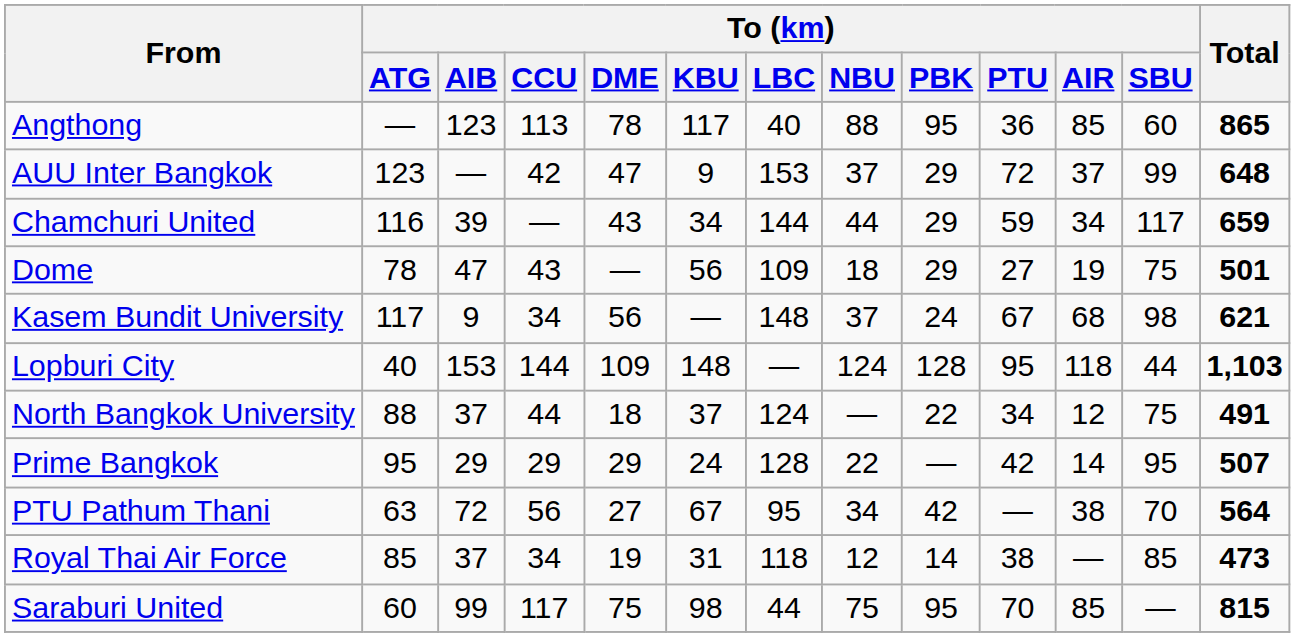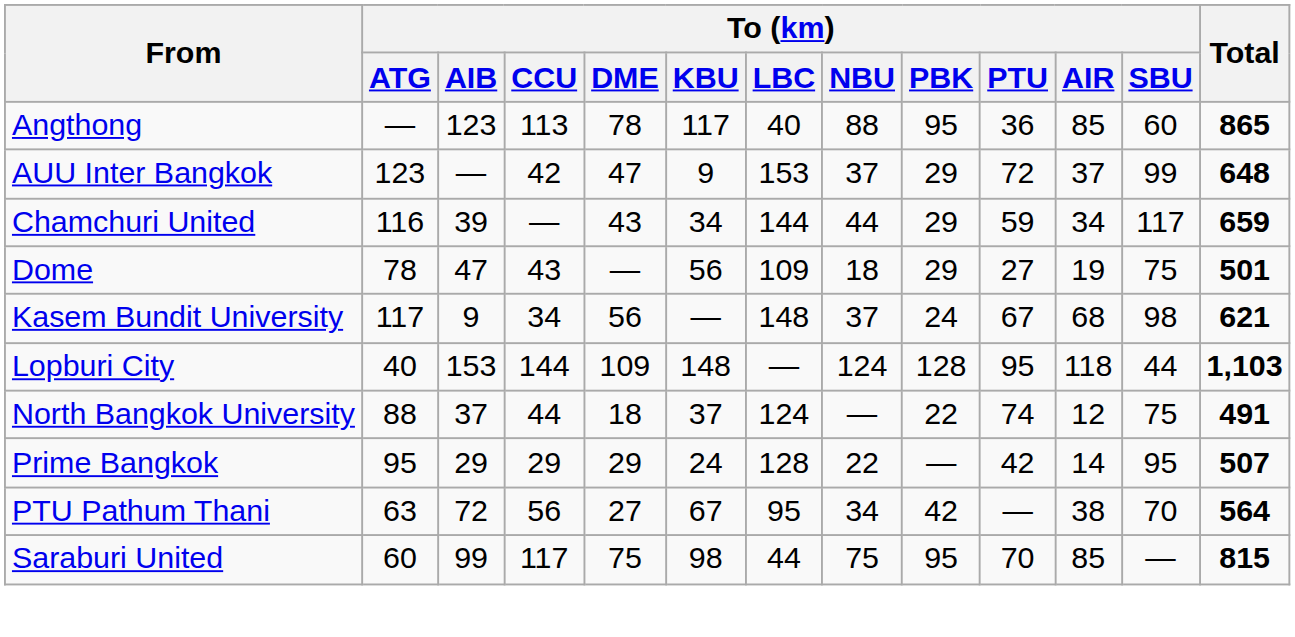 <table class="wikitable sortable">
 <tr>
 <th rowspan=2>From</th>
 <th colspan=11>To (<a href='#'>km</a>)</th>
 <th rowspan=2>Total</th>
 </tr>
 <tr>
 <th><a href='#'>ATG</a></th>
 <th><a href='#'>AIB</a></th>
 <th><a href='#'>CCU</a></th>
 <th><a href='#'>DME</a></th>
 <th><a href='#'>KBU</a></th>
 <th><a href='#'>LBC</a></th>
 <th><a href='#'>NBU</a></th>
 <th><a href='#'>PBK</a></th>
 <th><a href='#'>PTU</a></th>
 <th><a href='#'>AIR</a></th>
 <th><a href='#'>SBU</a></th>
 </tr>
 <tr>
 <td><a href='#'>Angthong</a></td>
 <td align="center">—</td>
 <td align="center">123</td>
 <td align="center">113</td>
 <td align="center">78</td>
 <td align="center">117</td>
 <td align="center">40</td>
 <td align="center">88</td>
 <td align="center">95</td>
 <td align="center">36</td>
 <td align="center">85</td>
 <td align="center">60</td>
 <td align="center"><strong>865</strong></td>
 </tr>
 <tr>
 <td><a href='#'>AUU Inter Bangkok</a></td>
 <td align="center">123</td>
 <td align="center">—</td>
 <td align="center">42</td>
 <td align="center">47</td>
 <td align="center">9</td>
 <td align="center">153</td>
 <td align="center">37</td>
 <td align="center">29</td>
 <td align="center">72</td>
 <td align="center">37</td>
 <td align="center">99</td>
 <td align="center"><strong>648</strong></td>
 </tr>
 <tr>
 <td><a href='#'>Chamchuri United</a></td>
 <td align="center">116</td>
 <td align="center">39</td>
 <td align="center">—</td>
 <td align="center">43</td>
 <td align="center">34</td>
 <td align="center">144</td>
 <td align="center">44</td>
 <td align="center">29</td>
 <td align="center">59</td>
 <td align="center">34</td>
 <td align="center">117</td>
 <td align="center"><strong>659</strong></td>
 </tr>
 <tr>
 <td><a href='#'>Dome</a></td>
 <td align="center">78</td>
 <td align="center">47</td>
 <td align="center">43</td>
 <td align="center">—</td>
 <td align="center">56</td>
 <td align="center">109</td>
 <td align="center">18</td>
 <td align="center">29</td>
 <td align="center">27</td>
 <td align="center">19</td>
 <td align="center">75</td>
 <td align="center"><strong>501</strong></td>
 </tr>
 <tr>
 <td><a href='#'>Kasem Bundit University</a></td>
 <td align="center">117</td>
 <td align="center">9</td>
 <td align="center">34</td>
 <td align="center">56</td>
 <td align="center">—</td>
 <td align="center">148</td>
 <td align="center">37</td>
 <td align="center">24</td>
 <td align="center">67</td>
 <td align="center">68</td>
 <td align="center">98</td>
 <td align="center"><strong>621</strong></td>
 </tr>
 <tr>
 <td><a href='#'>Lopburi City</a></td>
 <td align="center">40</td>
 <td align="center">153</td>
 <td align="center">144</td>
 <td align="center">109</td>
 <td align="center">148</td>
 <td align="center">—</td>
 <td align="center">124</td>
 <td align="center">128</td>
 <td align="center">95</td>
 <td align="center">118</td>
 <td align="center">44</td>
 <td align="center"><strong>1,103</strong></td>
 </tr>
 <tr>
 <td><a href='#'>North Bangkok University</a></td>
 <td align="center">88</td>
 <td align="center">37</td>
 <td align="center">44</td>
 <td align="center">18</td>
 <td align="center">37</td>
 <td align="center">124</td>
 <td align="center">—</td>
 <td align="center">22</td>
-<td align="center">34</td>
+<td align="center">74</td>
 <td align="center">12</td>
 <td align="center">75</td>
 <td align="center"><strong>491</strong></td>
 </tr>
 <tr>
 <td><a href='#'>Prime Bangkok</a></td>
 <td align="center">95</td>
 <td align="center">29</td>
 <td align="center">29</td>
 <td align="center">29</td>
 <td align="center">24</td>
 <td align="center">128</td>
 <td align="center">22</td>
 <td align="center">—</td>
 <td align="center">42</td>
 <td align="center">14</td>
 <td align="center">95</td>
 <td align="center"><strong>507</strong></td>
 </tr>
 <tr>
 <td><a href='#'>PTU Pathum Thani</a></td>
 <td align="center">63</td>
 <td align="center">72</td>
 <td align="center">56</td>
 <td align="center">27</td>
 <td align="center">67</td>
 <td align="center">95</td>
 <td align="center">34</td>
 <td align="center">42</td>
 <td align="center">—</td>
 <td align="center">38</td>
 <td align="center">70</td>
 <td align="center"><strong>564</strong></td>
 </tr>
 <tr>
-<td><a href='#'>Royal Thai Air Force</a></td>
-<td align="center">85</td>
-<td align="center">37</td>
-<td align="center">34</td>
-<td align="center">19</td>
-<td align="center">31</td>
-<td align="center">118</td>
-<td align="center">12</td>
-<td align="center">14</td>
-<td align="center">38</td>
-<td align="center">—</td>
-<td align="center">85</td>
-<td align="center"><strong>473</strong></td>
-</tr>
-<tr>
 <td><a href='#'>Saraburi United</a></td>
 <td align="center">60</td>
 <td align="center">99</td>
 <td align="center">117</td>
 <td align="center">75</td>
 <td align="center">98</td>
 <td align="center">44</td>
 <td align="center">75</td>
 <td align="center">95</td>
 <td align="center">70</td>
 <td align="center">85</td>
 <td align="center">—</td>
 <td align="center"><strong>815</strong></td>
 </tr>
 </table>
